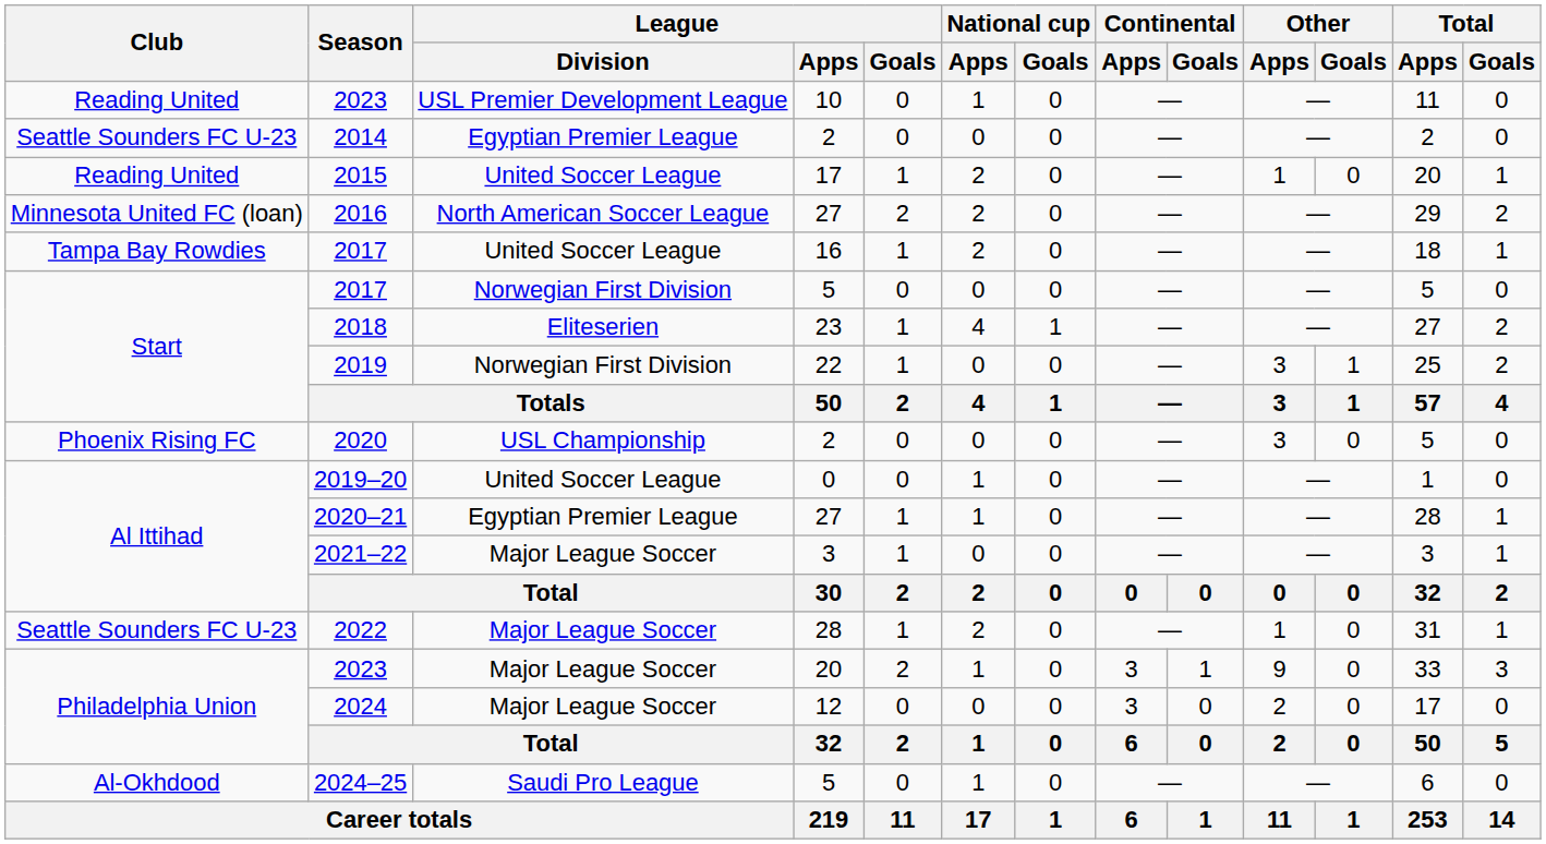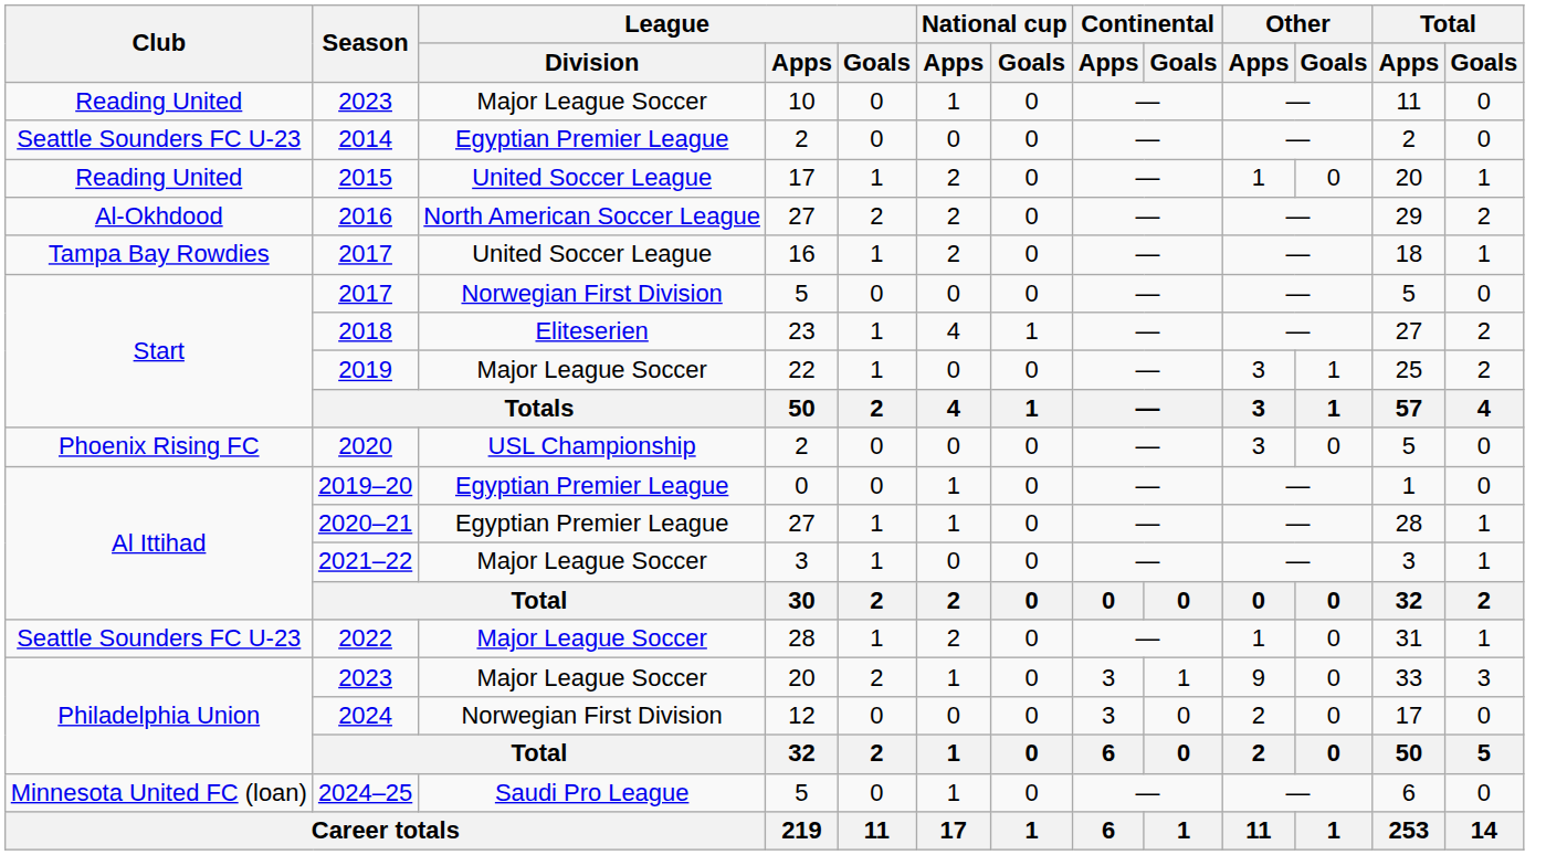 <table class="wikitable" style="text-align:center">
 <tr>
 <th rowspan="2">Club</th>
 <th rowspan="2">Season</th>
 <th colspan="3">League</th>
 <th colspan="2">National cup</th>
 <th colspan="2">Continental</th>
 <th colspan="2">Other</th>
 <th colspan="2">Total</th>
 </tr>
 <tr>
 <th>Division</th>
 <th>Apps</th>
 <th>Goals</th>
 <th>Apps</th>
 <th>Goals</th>
 <th>Apps</th>
 <th>Goals</th>
 <th>Apps</th>
 <th>Goals</th>
 <th>Apps</th>
 <th>Goals</th>
 </tr>
 <tr>
 <td><a href='#'>Reading United</a></td>
 <td><a href='#'>2023</a></td>
-<td><a href='#'>USL Premier Development League</a></td>
+<td>Major League Soccer</td>
 <td>10</td>
 <td>0</td>
 <td>1</td>
 <td>0</td>
 <td colspan="2">—</td>
 <td colspan="2">—</td>
 <td>11</td>
 <td>0</td>
 </tr>
 <tr>
 <td><a href='#'>Seattle Sounders FC U-23</a></td>
 <td><a href='#'>2014</a></td>
 <td><a href='#'>Egyptian Premier League</a></td>
 <td>2</td>
 <td>0</td>
 <td>0</td>
 <td>0</td>
 <td colspan="2">—</td>
 <td colspan="2">—</td>
 <td>2</td>
 <td>0</td>
 </tr>
 <tr>
 <td><a href='#'>Reading United</a></td>
 <td><a href='#'>2015</a></td>
 <td><a href='#'>United Soccer League</a></td>
 <td>17</td>
 <td>1</td>
 <td>2</td>
 <td>0</td>
 <td colspan="2">—</td>
 <td>1</td>
 <td>0</td>
 <td>20</td>
 <td>1</td>
 </tr>
 <tr>
-<td><a href='#'>Minnesota United FC</a> (loan)</td>
+<td><a href='#'>Al-Okhdood</a></td>
 <td><a href='#'>2016</a></td>
 <td><a href='#'>North American Soccer League</a></td>
 <td>27</td>
 <td>2</td>
 <td>2</td>
 <td>0</td>
 <td colspan="2">—</td>
 <td colspan="2">—</td>
 <td>29</td>
 <td>2</td>
 </tr>
 <tr>
 <td><a href='#'>Tampa Bay Rowdies</a></td>
 <td><a href='#'>2017</a></td>
 <td>United Soccer League</td>
 <td>16</td>
 <td>1</td>
 <td>2</td>
 <td>0</td>
 <td colspan="2">—</td>
 <td colspan="2">—</td>
 <td>18</td>
 <td>1</td>
 </tr>
 <tr>
 <td rowspan="4"><a href='#'>Start</a></td>
 <td><a href='#'>2017</a></td>
 <td><a href='#'>Norwegian First Division</a></td>
 <td>5</td>
 <td>0</td>
 <td>0</td>
 <td>0</td>
 <td colspan="2">—</td>
 <td colspan="2">—</td>
 <td>5</td>
 <td>0</td>
 </tr>
 <tr>
 <td><a href='#'>2018</a></td>
 <td><a href='#'>Eliteserien</a></td>
 <td>23</td>
 <td>1</td>
 <td>4</td>
 <td>1</td>
 <td colspan="2">—</td>
 <td colspan="2">—</td>
 <td>27</td>
 <td>2</td>
 </tr>
 <tr>
 <td><a href='#'>2019</a></td>
-<td>Norwegian First Division</td>
+<td>Major League Soccer</td>
 <td>22</td>
 <td>1</td>
 <td>0</td>
 <td>0</td>
 <td colspan="2">—</td>
 <td>3</td>
 <td>1</td>
 <td>25</td>
 <td>2</td>
 </tr>
 <tr>
 <th colspan="2">Totals</th>
 <th>50</th>
 <th>2</th>
 <th>4</th>
 <th>1</th>
 <th colspan="2">—</th>
 <th>3</th>
 <th>1</th>
 <th>57</th>
 <th>4</th>
 </tr>
 <tr>
 <td><a href='#'>Phoenix Rising FC</a></td>
 <td><a href='#'>2020</a></td>
 <td><a href='#'>USL Championship</a></td>
 <td>2</td>
 <td>0</td>
 <td>0</td>
 <td>0</td>
 <td colspan="2">—</td>
 <td>3</td>
 <td>0</td>
 <td>5</td>
 <td>0</td>
 </tr>
 <tr>
 <td rowspan="4"><a href='#'>Al Ittihad</a></td>
 <td><a href='#'>2019–20</a></td>
-<td>United Soccer League</td>
+<td><a href='#'>Egyptian Premier League</a></td>
 <td>0</td>
 <td>0</td>
 <td>1</td>
 <td>0</td>
 <td colspan="2">—</td>
 <td colspan="2">—</td>
 <td>1</td>
 <td>0</td>
 </tr>
 <tr>
 <td><a href='#'>2020–21</a></td>
 <td>Egyptian Premier League</td>
 <td>27</td>
 <td>1</td>
 <td>1</td>
 <td>0</td>
 <td colspan="2">—</td>
 <td colspan="2">—</td>
 <td>28</td>
 <td>1</td>
 </tr>
 <tr>
 <td><a href='#'>2021–22</a></td>
 <td>Major League Soccer</td>
 <td>3</td>
 <td>1</td>
 <td>0</td>
 <td>0</td>
 <td colspan="2">—</td>
 <td colspan="2">—</td>
 <td>3</td>
 <td>1</td>
 </tr>
 <tr>
 <th colspan="2">Total</th>
 <th>30</th>
 <th>2</th>
 <th>2</th>
 <th>0</th>
 <th>0</th>
 <th>0</th>
 <th>0</th>
 <th>0</th>
 <th>32</th>
 <th>2</th>
 </tr>
 <tr>
 <td><a href='#'>Seattle Sounders FC U-23</a></td>
 <td><a href='#'>2022</a></td>
 <td><a href='#'>Major League Soccer</a></td>
 <td>28</td>
 <td>1</td>
 <td>2</td>
 <td>0</td>
 <td colspan="2">—</td>
 <td>1</td>
 <td>0</td>
 <td>31</td>
 <td>1</td>
 </tr>
 <tr>
 <td rowspan="3"><a href='#'>Philadelphia Union</a></td>
 <td><a href='#'>2023</a></td>
 <td>Major League Soccer</td>
 <td>20</td>
 <td>2</td>
 <td>1</td>
 <td>0</td>
 <td>3</td>
 <td>1</td>
 <td>9</td>
 <td>0</td>
 <td>33</td>
 <td>3</td>
 </tr>
 <tr>
 <td><a href='#'>2024</a></td>
-<td>Major League Soccer</td>
+<td>Norwegian First Division</td>
 <td>12</td>
 <td>0</td>
 <td>0</td>
 <td>0</td>
 <td>3</td>
 <td>0</td>
 <td>2</td>
 <td>0</td>
 <td>17</td>
 <td>0</td>
 </tr>
 <tr>
 <th colspan="2">Total</th>
 <th>32</th>
 <th>2</th>
 <th>1</th>
 <th>0</th>
 <th>6</th>
 <th>0</th>
 <th>2</th>
 <th>0</th>
 <th>50</th>
 <th>5</th>
 </tr>
 <tr>
-<td><a href='#'>Al-Okhdood</a></td>
+<td><a href='#'>Minnesota United FC</a> (loan)</td>
 <td><a href='#'>2024–25</a></td>
 <td><a href='#'>Saudi Pro League</a></td>
 <td>5</td>
 <td>0</td>
 <td>1</td>
 <td>0</td>
 <td colspan="2">—</td>
 <td colspan="2">—</td>
 <td>6</td>
 <td>0</td>
 </tr>
 <tr>
 <th colspan="3">Career totals</th>
 <th>219</th>
 <th>11</th>
 <th>17</th>
 <th>1</th>
 <th>6</th>
 <th>1</th>
 <th>11</th>
 <th>1</th>
 <th>253</th>
 <th>14</th>
 </tr>
 </table>
